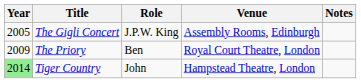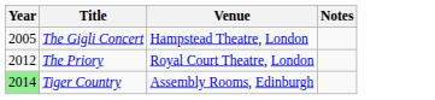 <table class="wikitable sortable">
 <tr>
 <th>Year</th>
 <th>Title</th>
-<th>Role</th>
 <th>Venue</th>
 <th>Notes</th>
 </tr>
 <tr>
 <td>2005</td>
 <td><em><a href='#'>The Gigli Concert</a></em></td>
-<td>J.P.W. King</td>
-<td><a href='#'>Assembly Rooms</a>, <a href='#'>Edinburgh</a></td>
+<td><a href='#'>Hampstead Theatre</a>, <a href='#'>London</a></td>
 <td></td>
 </tr>
 <tr>
-<td>2009</td>
+<td>2012</td>
 <td><em><a href='#'>The Priory</a></em></td>
-<td>Ben</td>
 <td><a href='#'>Royal Court Theatre</a>, <a href='#'>London</a></td>
 <td></td>
 </tr>
 <tr>
 <td style="background: lightgreen;">2014</td>
 <td><em><a href='#'>Tiger Country</a></em></td>
-<td>John</td>
-<td><a href='#'>Hampstead Theatre</a>, <a href='#'>London</a></td>
+<td><a href='#'>Assembly Rooms</a>, <a href='#'>Edinburgh</a></td>
 <td></td>
 </tr>
 </table>
